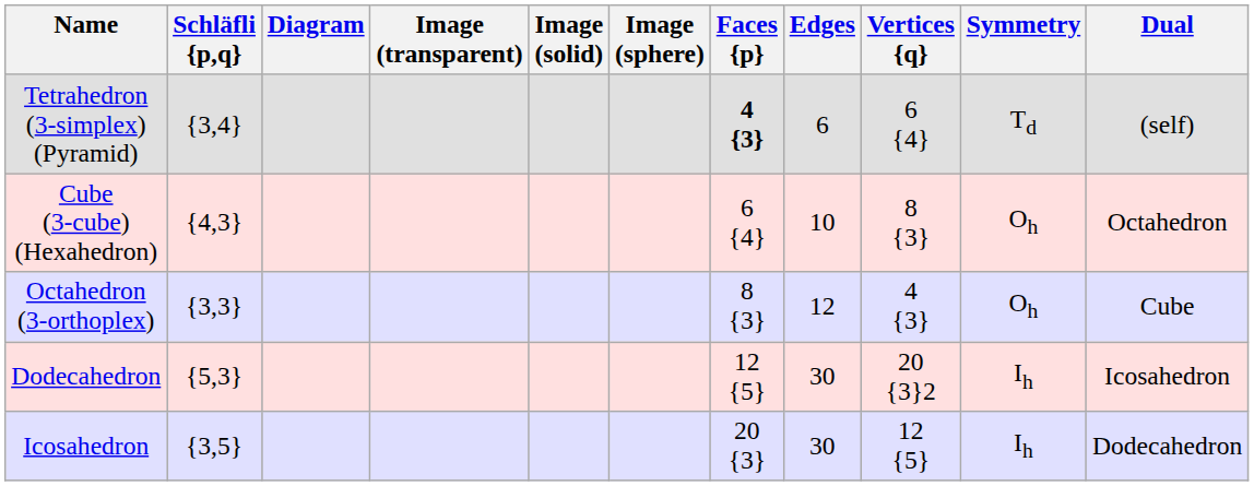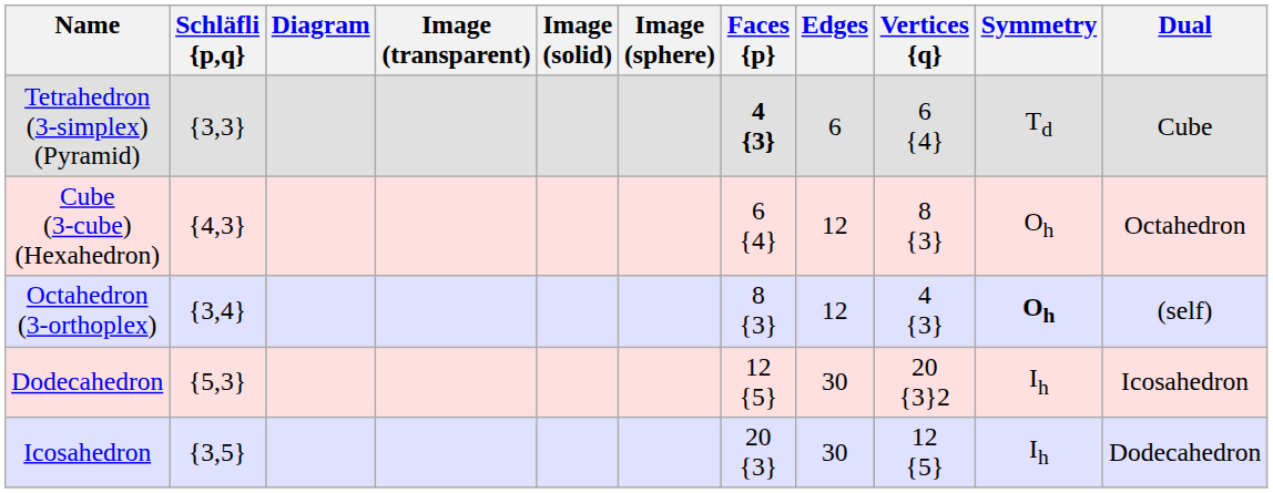 <table class="wikitable" style="text-align:center;">
 <tr valign="top">
 <th>Name</th>
 <th><a href='#'>Schläfli</a><br>{p,q}</th>
 <th><a href='#'>Diagram</a><br></th>
 <th>Image<br>(transparent)</th>
 <th>Image<br>(solid)</th>
 <th>Image<br>(sphere)</th>
 <th><a href='#'>Faces</a><br>{p}</th>
 <th><a href='#'>Edges</a></th>
 <th><a href='#'>Vertices</a><br>{q}</th>
 <th><a href='#'>Symmetry</a></th>
 <th><a href='#'>Dual</a></th>
 </tr>
 <tr bgcolor="#e0e0e0">
 <td><a href='#'>Tetrahedron</a><br>(<a href='#'>3-simplex</a>)<br>(Pyramid)</td>
-<td>{3,4}</td>
+<td>{3,3}</td>
 <td></td>
 <td></td>
 <td></td>
 <td></td>
 <td><strong>4<br>{3}</strong></td>
 <td>6</td>
 <td>6<br>{4}</td>
 <td>T<sub>d</sub></td>
-<td>(self)</td>
+<td>Cube</td>
 </tr>
 <tr bgcolor="#ffe0e0">
 <td><a href='#'>Cube</a> <br>(<a href='#'>3-cube</a>)<br>(Hexahedron)</td>
 <td>{4,3}</td>
 <td></td>
 <td></td>
 <td></td>
 <td></td>
 <td>6<br>{4}</td>
-<td>10</td>
+<td>12</td>
 <td>8<br>{3}</td>
 <td>O<sub>h</sub></td>
 <td>Octahedron</td>
 </tr>
 <tr bgcolor="#e0e0ff">
 <td><a href='#'>Octahedron</a><br>(<a href='#'>3-orthoplex</a>)</td>
-<td>{3,3}</td>
+<td>{3,4}</td>
 <td></td>
 <td></td>
 <td></td>
 <td></td>
 <td>8<br>{3}</td>
 <td>12</td>
 <td>4<br>{3}</td>
-<td>O<sub>h</sub></td>
-<td>Cube</td>
+<td><strong>O<sub>h</sub></strong></td>
+<td>(self)</td>
 </tr>
 <tr bgcolor="#ffe0e0">
 <td><a href='#'>Dodecahedron</a></td>
 <td>{5,3}</td>
 <td></td>
 <td></td>
 <td></td>
 <td></td>
 <td>12<br>{5}</td>
 <td>30</td>
 <td>20<br>{3}2</td>
 <td>I<sub>h</sub></td>
 <td>Icosahedron</td>
 </tr>
 <tr bgcolor="#e0e0ff">
 <td><a href='#'>Icosahedron</a></td>
 <td>{3,5}</td>
 <td></td>
 <td></td>
 <td></td>
 <td></td>
 <td>20<br>{3}</td>
 <td>30</td>
 <td>12<br>{5}</td>
 <td>I<sub>h</sub></td>
 <td>Dodecahedron</td>
 </tr>
 </table>
